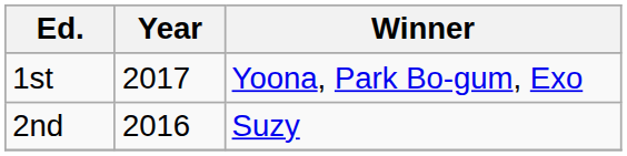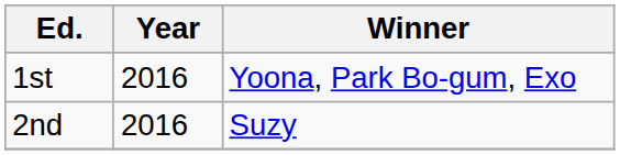 <table class="wikitable">
 <tr align="center">
 <th style="width:50px">Ed.</th>
 <th style="width:50px">Year</th>
 <th style="width:200px">Winner</th>
 </tr>
 <tr>
 <td>1st</td>
-<td>2017</td>
+<td>2016</td>
 <td><a href='#'>Yoona</a>, <a href='#'>Park Bo-gum</a>, <a href='#'>Exo</a></td>
 </tr>
 <tr>
 <td>2nd</td>
 <td>2016</td>
 <td><a href='#'>Suzy</a></td>
 </tr>
 <tr>
 </tr>
 </table>
